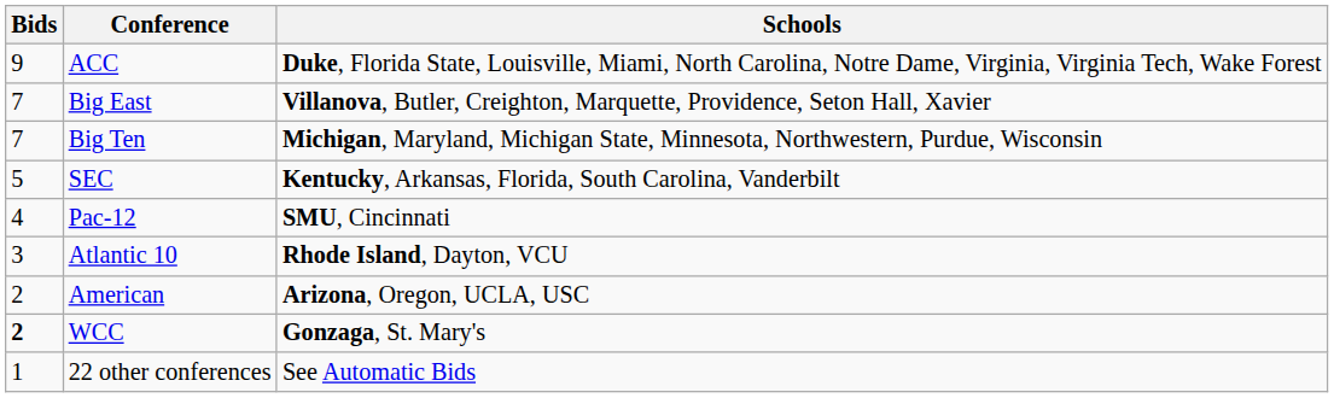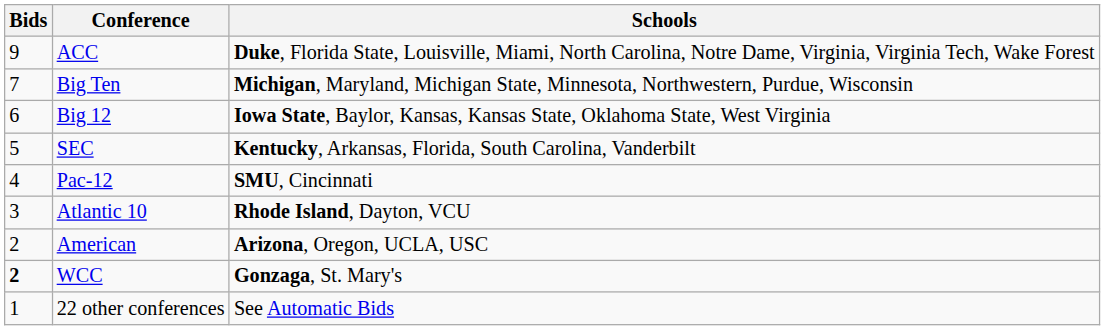 <table class="wikitable">
 <tr>
 <th>Bids</th>
 <th>Conference</th>
 <th>Schools</th>
 </tr>
 <tr>
 <td>9</td>
 <td><a href='#'>ACC</a></td>
 <td><strong>Duke</strong>, Florida State, Louisville, Miami, North Carolina, Notre Dame, Virginia, Virginia Tech, Wake Forest</td>
 </tr>
 <tr>
 <td>7</td>
-<td><a href='#'>Big East</a></td>
-<td><strong>Villanova</strong>, Butler, Creighton, Marquette, Providence, Seton Hall, Xavier</td>
+<td><a href='#'>Big Ten</a></td>
+<td><strong>Michigan</strong>, Maryland, Michigan State, Minnesota, Northwestern, Purdue, Wisconsin</td>
 </tr>
 <tr>
-<td>7</td>
-<td><a href='#'>Big Ten</a></td>
-<td><strong>Michigan</strong>, Maryland, Michigan State, Minnesota, Northwestern, Purdue, Wisconsin</td>
+<td>6</td>
+<td><a href='#'>Big 12</a></td>
+<td><strong>Iowa State</strong>, Baylor, Kansas, Kansas State, Oklahoma State, West Virginia</td>
 </tr>
 <tr>
 <td>5</td>
 <td><a href='#'>SEC</a></td>
 <td><strong>Kentucky</strong>, Arkansas, Florida, South Carolina, Vanderbilt</td>
 </tr>
 <tr>
 <td>4</td>
 <td><a href='#'>Pac-12</a></td>
 <td><strong>SMU</strong>, Cincinnati</td>
 </tr>
 <tr>
 <td>3</td>
 <td><a href='#'>Atlantic 10</a></td>
 <td><strong>Rhode Island</strong>, Dayton, VCU</td>
 </tr>
 <tr>
 <td>2</td>
 <td><a href='#'>American</a></td>
 <td><strong>Arizona</strong>, Oregon, UCLA, USC</td>
 </tr>
 <tr>
 <td><strong>2</strong></td>
 <td><a href='#'>WCC</a></td>
 <td><strong>Gonzaga</strong>, St. Mary's</td>
 </tr>
 <tr>
 <td>1</td>
 <td>22 other conferences</td>
 <td>See <a href='#'>Automatic Bids</a></td>
 </tr>
 </table>
